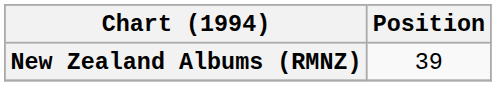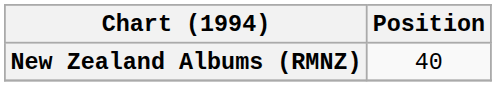 <table class="wikitable plainrowheaders" style="text-align:center">
 <tr>
 <th scope="col">Chart (1994)</th>
 <th scope="col">Position</th>
 </tr>
 <tr>
 <th scope="row">New Zealand Albums (RMNZ)</th>
-<td>39</td>
+<td>40</td>
 </tr>
 <tr>
 </tr>
 </table>
